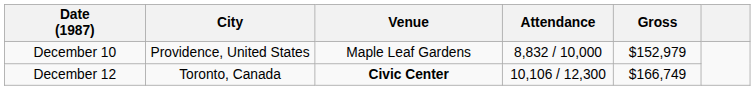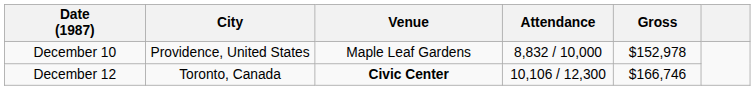 <table class="wikitable plainrowheaders" style="text-align:center;">
 <tr>
 <th scope="col" style="width:13em;">Date<br>(1987)</th>
 <th scope="col" style="width:16em;">City</th>
 <th scope="col" style="width:19em;">Venue</th>
 <th scope="col" style="width:9em;">Attendance</th>
 <th scope="col" style="width:7em;">Gross</th>
 <th scope="col" style="width:5em;" class="unsortable"></th>
 </tr>
 <tr>
 <td>December 10</td>
 <td>Providence, United States</td>
 <td>Maple Leaf Gardens</td>
 <td>8,832 / 10,000</td>
-<td>$152,979</td>
+<td>$152,978</td>
 <td rowspan="2"></td>
 </tr>
 <tr>
 <td>December 12</td>
 <td>Toronto, Canada</td>
 <td><strong>Civic Center</strong></td>
 <td>10,106 / 12,300</td>
-<td>$166,749</td>
+<td>$166,746</td>
 </tr>
 </table>
